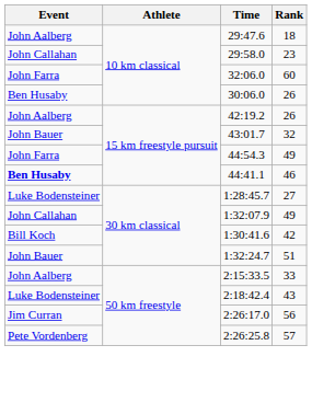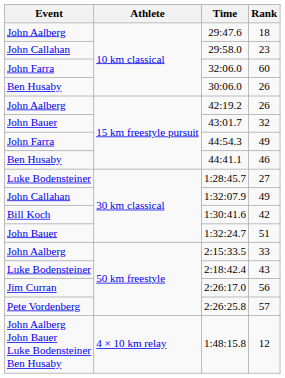 <table class=wikitable style=font-size:90%;text-align:center>
 <tr>
 <th>Event</th>
 <th>Athlete</th>
 <th>Time</th>
 <th>Rank</th>
 </tr>
 <tr>
 <td align=left><a href='#'>John Aalberg</a></td>
 <td align=left rowspan=4><a href='#'>10 km classical</a></td>
 <td>29:47.6</td>
 <td>18</td>
 </tr>
 <tr>
 <td align=left><a href='#'>John Callahan</a></td>
 <td>29:58.0</td>
 <td>23</td>
 </tr>
 <tr>
 <td align=left><a href='#'>John Farra</a></td>
 <td>32:06.0</td>
 <td>60</td>
 </tr>
 <tr>
 <td align=left><a href='#'>Ben Husaby</a></td>
 <td>30:06.0</td>
 <td>26</td>
 </tr>
 <tr>
 <td align=left><a href='#'>John Aalberg</a></td>
 <td align=left rowspan=4><a href='#'>15 km freestyle pursuit</a></td>
 <td>42:19.2</td>
 <td>26</td>
 </tr>
 <tr>
 <td align=left><a href='#'>John Bauer</a></td>
 <td>43:01.7</td>
 <td>32</td>
 </tr>
 <tr>
 <td align=left><a href='#'>John Farra</a></td>
 <td>44:54.3</td>
 <td>49</td>
 </tr>
 <tr>
-<td align=left><strong><a href='#'>Ben Husaby</a></strong></td>
+<td align=left><a href='#'>Ben Husaby</a></td>
 <td>44:41.1</td>
 <td>46</td>
 </tr>
 <tr>
 <td align=left><a href='#'>Luke Bodensteiner</a></td>
 <td align=left rowspan=4><a href='#'>30 km classical</a></td>
 <td>1:28:45.7</td>
 <td>27</td>
 </tr>
 <tr>
 <td align=left><a href='#'>John Callahan</a></td>
 <td>1:32:07.9</td>
 <td>49</td>
 </tr>
 <tr>
 <td align=left><a href='#'>Bill Koch</a></td>
 <td>1:30:41.6</td>
 <td>42</td>
 </tr>
 <tr>
 <td align=left><a href='#'>John Bauer</a></td>
 <td>1:32:24.7</td>
 <td>51</td>
 </tr>
 <tr>
 <td align=left><a href='#'>John Aalberg</a></td>
 <td align=left rowspan=4><a href='#'>50 km freestyle</a></td>
 <td>2:15:33.5</td>
 <td>33</td>
 </tr>
 <tr>
 <td align=left><a href='#'>Luke Bodensteiner</a></td>
 <td>2:18:42.4</td>
 <td>43</td>
 </tr>
 <tr>
 <td align=left><a href='#'>Jim Curran</a></td>
 <td>2:26:17.0</td>
 <td>56</td>
 </tr>
 <tr>
 <td align=left><a href='#'>Pete Vordenberg</a></td>
 <td>2:26:25.8</td>
 <td>57</td>
 </tr>
+<tr>
+<td align=left><a href='#'>John Aalberg</a><br><a href='#'>John Bauer</a><br><a href='#'>Luke Bodensteiner</a><br><a href='#'>Ben Husaby</a></td>
+<td align=left><a href='#'>4 × 10 km relay</a></td>
+<td>1:48:15.8</td>
+<td>12</td>
+</tr>
 </table>
